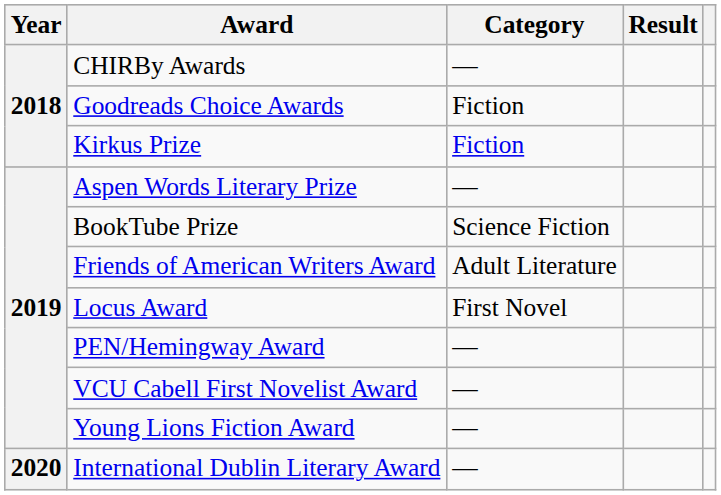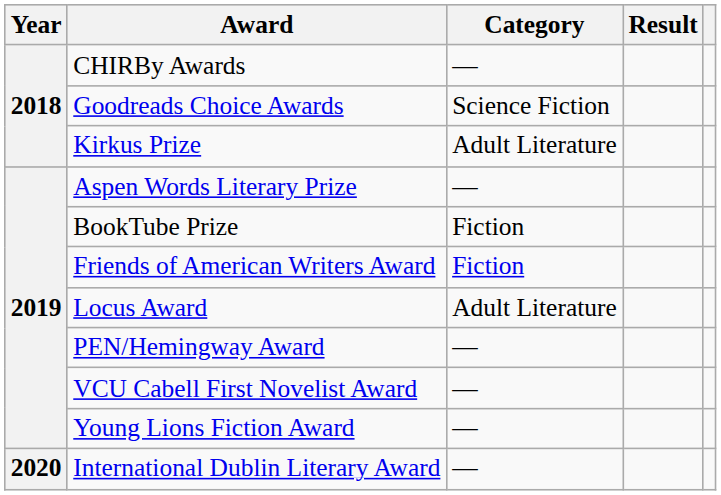 <table class="wikitable plainrowheaders sortable">
 <tr>
 <th scope="col">Year</th>
 <th scope="col">Award</th>
 <th scope="col">Category</th>
 <th scope="col">Result</th>
 <th scope="col" class="unsortable"></th>
 </tr>
 <tr>
 <th rowspan=3>2018</th>
 <td>CHIRBy Awards</td>
 <td>—</td>
 <td></td>
 <td style="text-align:center;"></td>
 </tr>
 <tr>
 <td><a href='#'>Goodreads Choice Awards</a></td>
-<td>Fiction</td>
+<td>Science Fiction</td>
 <td></td>
 <td style="text-align:center;"></td>
 </tr>
 <tr>
 <td><a href='#'>Kirkus Prize</a></td>
-<td><a href='#'>Fiction</a></td>
+<td>Adult Literature</td>
 <td></td>
 <td style="text-align:center;"></td>
 </tr>
 <tr>
 <th rowspan=7>2019</th>
 <td><a href='#'>Aspen Words Literary Prize</a></td>
 <td>—</td>
 <td></td>
 <td style="text-align:center;"></td>
 </tr>
 <tr>
 <td>BookTube Prize</td>
-<td>Science Fiction</td>
+<td>Fiction</td>
 <td></td>
 <td style="text-align:center;"></td>
 </tr>
 <tr>
 <td><a href='#'>Friends of American Writers Award</a></td>
-<td>Adult Literature</td>
+<td><a href='#'>Fiction</a></td>
 <td></td>
 <td style="text-align:center;"></td>
 </tr>
 <tr>
 <td><a href='#'>Locus Award</a></td>
-<td>First Novel</td>
+<td>Adult Literature</td>
 <td></td>
 <td style="text-align:center;"></td>
 </tr>
 <tr>
 <td><a href='#'>PEN/Hemingway Award</a></td>
 <td>—</td>
 <td></td>
 <td style="text-align:center;"></td>
 </tr>
 <tr>
 <td><a href='#'>VCU Cabell First Novelist Award</a></td>
 <td>—</td>
 <td></td>
 <td style="text-align:center;"></td>
 </tr>
 <tr>
 <td><a href='#'>Young Lions Fiction Award</a></td>
 <td>—</td>
 <td></td>
 <td style="text-align:center;"></td>
 </tr>
 <tr>
 <th>2020</th>
 <td><a href='#'>International Dublin Literary Award</a></td>
 <td>—</td>
 <td></td>
 <td style="text-align:center;"></td>
 </tr>
 </table>
